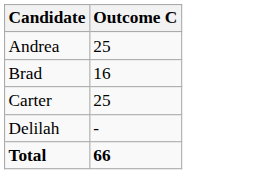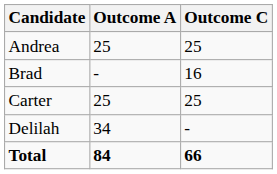 <table class="wikitable">
 <tr>
 <th>Candidate</th>
+<th>Outcome A</th>
 <th>Outcome C</th>
 </tr>
 <tr>
 <td>Andrea</td>
 <td>25</td>
+<td>25</td>
 </tr>
 <tr>
 <td>Brad</td>
+<td>-</td>
 <td>16</td>
 </tr>
 <tr>
 <td>Carter</td>
 <td>25</td>
+<td>25</td>
 </tr>
 <tr>
 <td>Delilah</td>
+<td>34</td>
 <td>-</td>
 </tr>
 <tr>
 <td><strong>Total</strong></td>
+<td><strong>84</strong></td>
 <td><strong>66</strong></td>
 </tr>
 </table>
